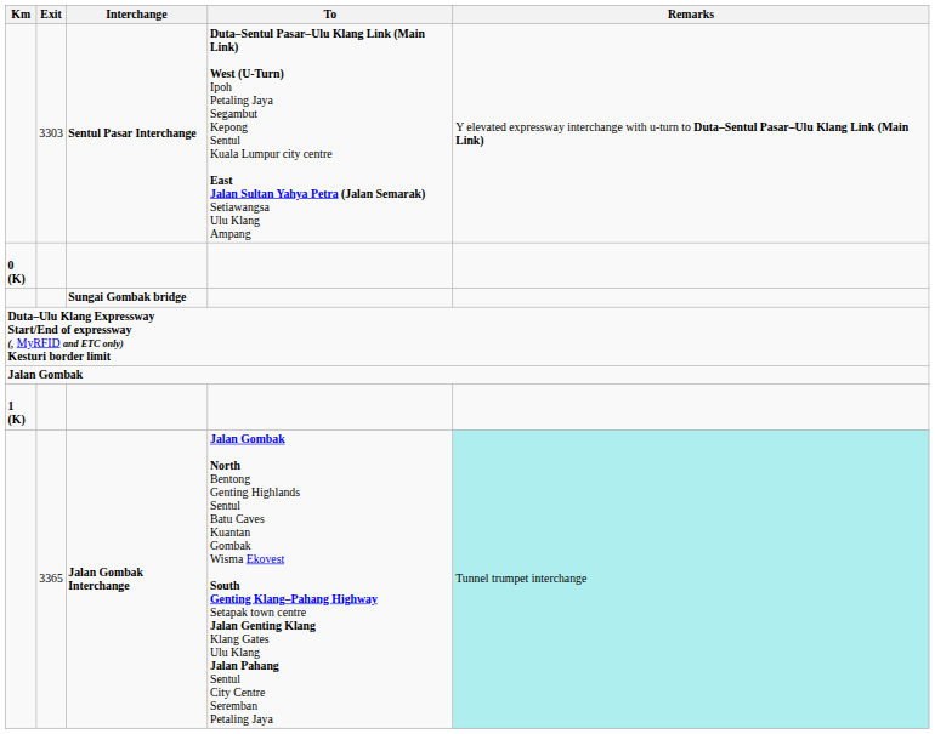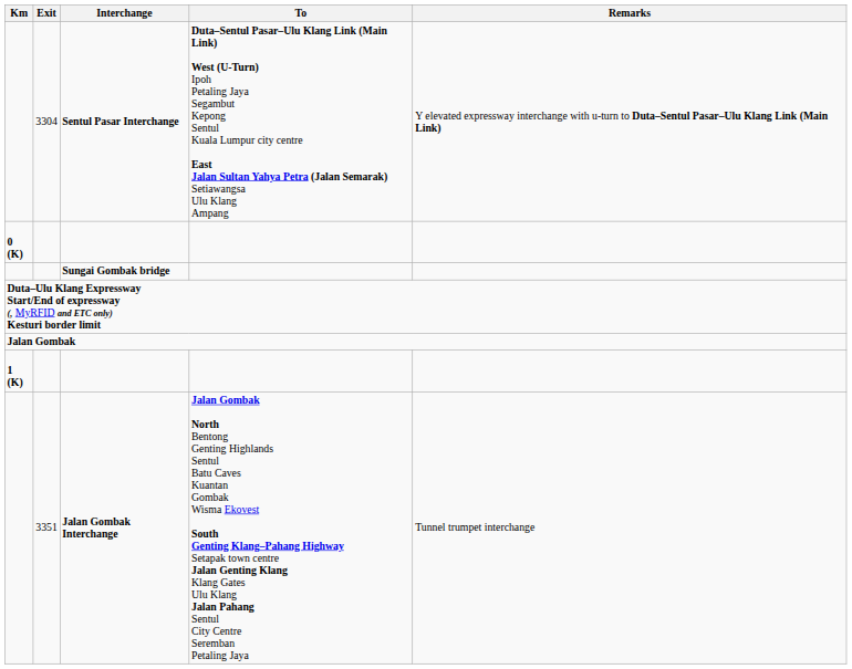 <table class="wikitable">
 <tr>
 <th>Km</th>
 <th>Exit</th>
 <th>Interchange</th>
 <th>To</th>
 <th>Remarks</th>
 </tr>
 <tr>
 <td></td>
-<td>3303</td>
+<td>3304</td>
 <td><strong>Sentul Pasar Interchange</strong></td>
 <td> <strong>Duta–Sentul Pasar–Ulu Klang Link (Main Link)</strong><br><br><strong>West (U-Turn)</strong><br>  Ipoh<br> Petaling Jaya<br> Segambut<br> Kepong<br> Sentul<br> Kuala Lumpur city centre<br><br><strong>East</strong><br><strong><a href='#'>Jalan Sultan Yahya Petra</a> (Jalan Semarak)</strong><br> Setiawangsa<br> Ulu Klang<br> Ampang</td>
 <td>Y elevated expressway interchange with u-turn to  <strong>Duta–Sentul Pasar–Ulu Klang Link (Main Link)</strong></td>
 </tr>
 <tr>
 <td><br><strong>0 (K)</strong></td>
 <td></td>
 <td></td>
 <td></td>
 <td></td>
 </tr>
 <tr>
 <td></td>
 <td></td>
 <td><strong>Sungai Gombak bridge</strong></td>
 <td></td>
 <td></td>
 </tr>
 <tr>
 <td style="width:600px" colspan="6" style="text-align:center; background:green;"><strong><span> Duta–Ulu Klang Expressway<br>Start/End of expressway<br><small><em>(,</em></small></span></strong> <a href='#'><span>My</span><span>RFID</span></a><strong><span> <small><em>and  ETC only)</em></small><br>Kesturi border limit</span></strong></td>
 </tr>
 <tr>
 <td style="width:600px" colspan="6" style="text-align:center; background:blue;"><strong><span>  Jalan Gombak</span></strong></td>
 </tr>
 <tr>
 <td><br><strong>1 (K)</strong></td>
 <td></td>
 <td></td>
 <td></td>
 <td></td>
 </tr>
 <tr>
 <td></td>
-<td>3365</td>
+<td>3351</td>
 <td><strong>Jalan Gombak Interchange</strong></td>
 <td>  <strong><a href='#'>Jalan Gombak</a></strong><br><br><strong>North</strong><br>Bentong<br>Genting Highlands<br> Sentul<br> Batu Caves<br>   Kuantan<br>Gombak<br>Wisma <a href='#'>Ekovest</a><br><br><strong>South</strong><br> <strong><a href='#'>Genting Klang–Pahang Highway</a></strong><br>Setapak town centre<br><strong>Jalan Genting Klang</strong><br> Klang Gates<br> Ulu Klang<br><strong>Jalan Pahang</strong><br>Sentul<br>City Centre<br>Seremban<br>Petaling Jaya</td>
-<td style="background: paleturquoise;">Tunnel trumpet interchange</td>
+<td>Tunnel trumpet interchange</td>
 </tr>
 </table>
